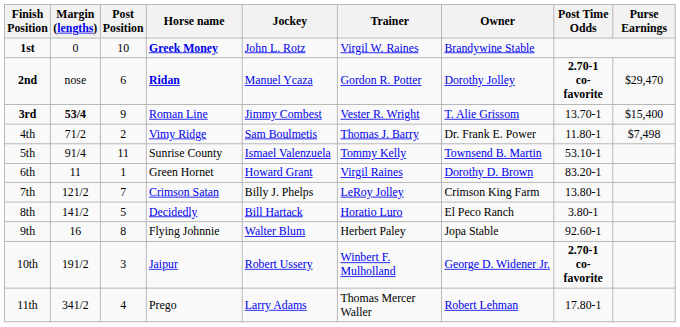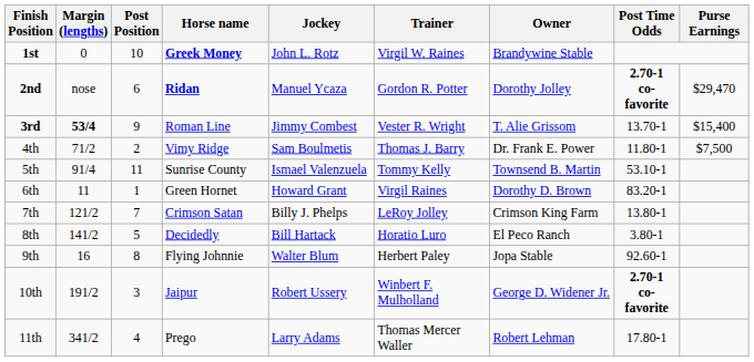 <table class="wikitable sortable" | border="2" cellpadding="1" style="border-collapse: collapse; font-size:90%">
 <tr>
 <th width="45px">Finish <br> Position</th>
 <th width="45px">Margin<br> <span>(<a href='#'>lengths</a>)</span></th>
 <th width="40px">Post <br> Position</th>
 <th width="110px">Horse name</th>
 <th width="110px">Jockey</th>
 <th width="120px">Trainer</th>
 <th width="130px">Owner</th>
 <th width="65px">Post Time <br> Odds</th>
 <th width="70px">Purse <br> Earnings</th>
 </tr>
 <tr>
 <td align=center><strong>1<span>st</span></strong></td>
 <td align=center>0</td>
 <td align=center>10</td>
 <td><strong><a href='#'>Greek Money</a></strong></td>
 <td><a href='#'>John L. Rotz</a></td>
 <td><a href='#'>Virgil W. Raines</a></td>
 <td><a href='#'>Brandywine Stable</a></td>
 </tr>
 <tr>
 <td align=center><strong>2<span>nd</span></strong></td>
 <td align=center><span>nose</span></td>
 <td align=center>6</td>
 <td><strong><a href='#'>Ridan</a></strong></td>
 <td><a href='#'>Manuel Ycaza</a></td>
 <td><a href='#'>Gordon R. Potter</a></td>
 <td><a href='#'>Dorothy Jolley</a></td>
 <td align=center><strong>2.70-1</strong> <br><strong><span>co-favorite</span></strong></td>
 <td align=center>$29,470</td>
 </tr>
 <tr>
 <td align=center><strong>3<span>rd</span></strong></td>
 <td align=center><strong>5<span>3/4</span></strong></td>
 <td align=center>9</td>
 <td><a href='#'>Roman Line</a></td>
 <td><a href='#'>Jimmy Combest</a></td>
 <td><a href='#'>Vester R. Wright</a></td>
 <td><a href='#'>T. Alie Grissom</a></td>
 <td align=center>13.70-1</td>
 <td align=center>$15,400</td>
 </tr>
 <tr>
 <td align=center>4<span>th</span></td>
 <td align=center>7<span>1/2</span></td>
 <td align=center>2</td>
 <td><a href='#'>Vimy Ridge</a></td>
 <td><a href='#'>Sam Boulmetis</a></td>
 <td><a href='#'>Thomas J. Barry</a></td>
 <td>Dr. Frank E. Power</td>
 <td align=center>11.80-1</td>
-<td align=center>$7,498</td>
+<td align=center>$7,500</td>
 </tr>
 <tr>
 <td align=center>5<span>th</span></td>
 <td align=center>9<span>1/4</span></td>
 <td align=center>11</td>
 <td>Sunrise County</td>
 <td><a href='#'>Ismael Valenzuela</a></td>
 <td><a href='#'>Tommy Kelly</a></td>
 <td><a href='#'>Townsend B. Martin</a></td>
 <td align=center>53.10-1</td>
 <td align=center></td>
 </tr>
 <tr>
 <td align=center>6<span>th</span></td>
 <td align=center>11</td>
 <td align=center>1</td>
 <td>Green Hornet</td>
 <td><a href='#'>Howard Grant</a></td>
 <td><a href='#'>Virgil Raines</a></td>
 <td><a href='#'>Dorothy D. Brown</a></td>
 <td align=center>83.20-1</td>
 <td></td>
 </tr>
 <tr>
 <td align=center>7<span>th</span></td>
 <td align=center>12<span>1/2</span></td>
 <td align=center>7</td>
 <td><a href='#'>Crimson Satan</a></td>
 <td>Billy J. Phelps</td>
 <td><a href='#'>LeRoy Jolley</a></td>
 <td>Crimson King Farm</td>
 <td align=center>13.80-1</td>
 <td></td>
 </tr>
 <tr>
 <td align=center>8<span>th</span></td>
 <td align=center>14<span>1/2</span></td>
 <td align=center>5</td>
 <td><a href='#'>Decidedly</a></td>
 <td><a href='#'>Bill Hartack</a></td>
 <td><a href='#'>Horatio Luro</a></td>
 <td>El Peco Ranch</td>
 <td align=center>3.80-1</td>
 <td></td>
 </tr>
 <tr>
 <td align=center>9<span>th</span></td>
 <td align=center>16</td>
 <td align=center>8</td>
 <td>Flying Johnnie</td>
 <td><a href='#'>Walter Blum</a></td>
 <td>Herbert Paley</td>
 <td>Jopa Stable</td>
 <td align=center>92.60-1</td>
 <td></td>
 </tr>
 <tr>
 <td align=center>10<span>th</span></td>
 <td align=center>19<span>1/2</span></td>
 <td align=center>3</td>
 <td><a href='#'>Jaipur</a></td>
 <td><a href='#'>Robert Ussery</a></td>
 <td><a href='#'>Winbert F. Mulholland</a></td>
 <td><a href='#'>George D. Widener Jr.</a></td>
 <td align=center><strong>2.70-1</strong> <br><strong><span>co-favorite</span></strong></td>
 <td></td>
 </tr>
 <tr>
 <td align=center>11<span>th</span></td>
 <td align=center>34<span>1/2</span></td>
 <td align=center>4</td>
 <td>Prego</td>
 <td><a href='#'>Larry Adams</a></td>
 <td>Thomas Mercer Waller</td>
 <td><a href='#'>Robert Lehman</a></td>
 <td align=center>17.80-1</td>
 <td></td>
 </tr>
 </table>
